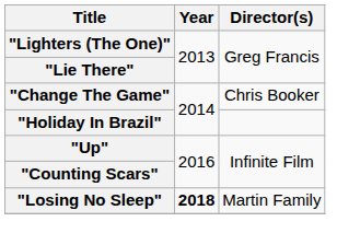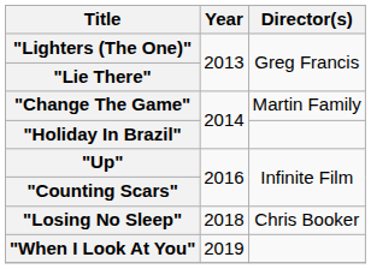 <table class="wikitable plainrowheaders" style="text-align:center;">
 <tr>
 <th scope="col">Title</th>
 <th scope="col">Year</th>
 <th scope="col">Director(s)</th>
 </tr>
 <tr>
 <th scope="row">"Lighters (The One)"</th>
 <td rowspan="2">2013</td>
 <td rowspan="2">Greg Francis</td>
 </tr>
 <tr>
 <th scope="row">"Lie There"</th>
 </tr>
 <tr>
 <th>"Change The Game"</th>
 <td rowspan="2">2014</td>
-<td>Chris Booker</td>
+<td>Martin Family</td>
 </tr>
 <tr>
 <th>"Holiday In Brazil"</th>
 <td></td>
 </tr>
 <tr>
 <th>"Up"</th>
 <td rowspan="2">2016</td>
 <td rowspan="2">Infinite Film</td>
 </tr>
 <tr>
 <th>"Counting Scars"</th>
 </tr>
 <tr>
 <th>"Losing No Sleep"</th>
-<td><strong>2018</strong></td>
-<td>Martin Family</td>
+<td>2018</td>
+<td>Chris Booker</td>
+</tr>
+<tr>
+<th>"When  I Look At You"</th>
+<td>2019</td>
+<td></td>
 </tr>
 <tr>
 </tr>
 </table>
